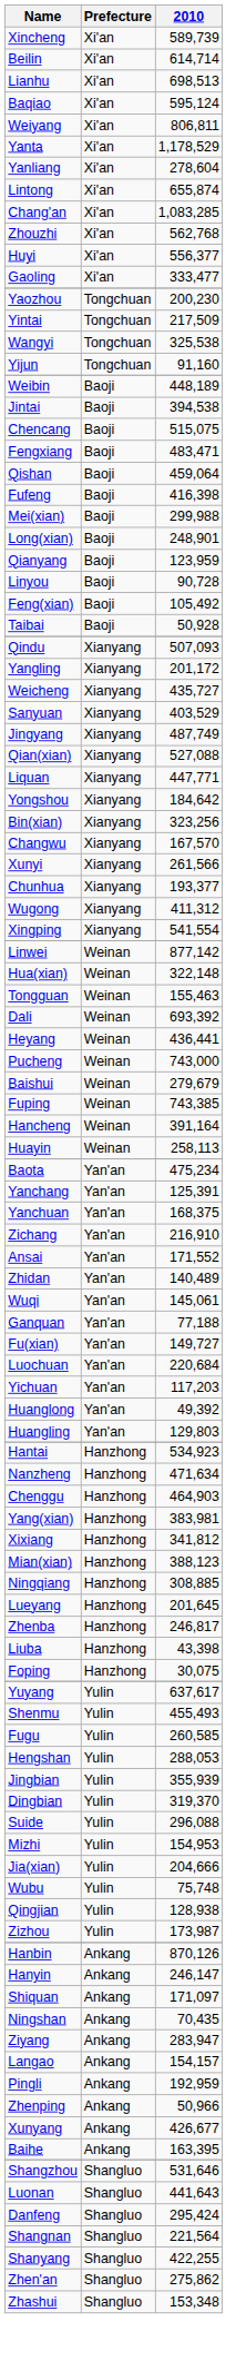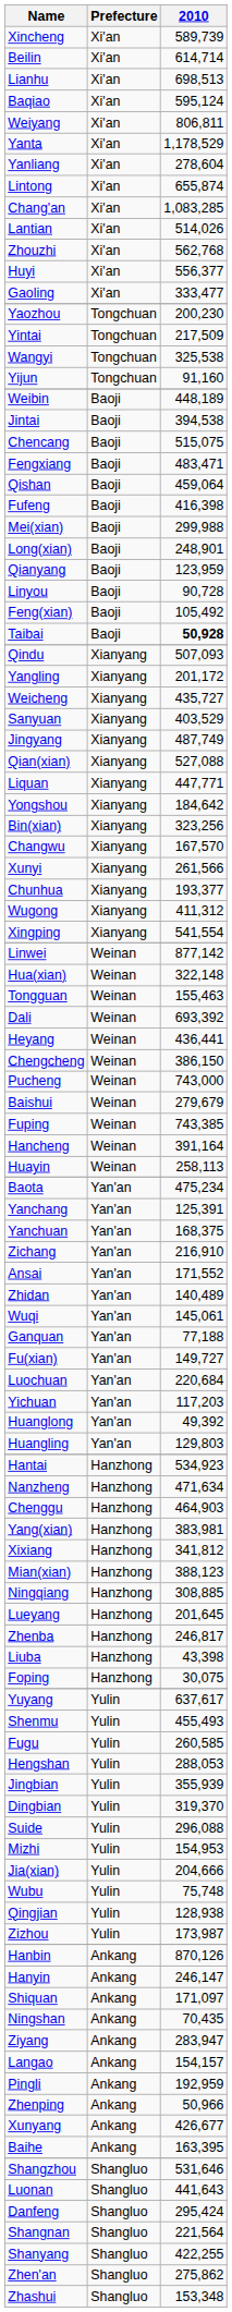 <table class="wikitable sortable" style="font-size:90%;" align="center">
 <tr>
 <th>Name</th>
 <th>Prefecture</th>
 <th><a href='#'>2010</a></th>
 </tr>
 <tr>
 <td><a href='#'>Xincheng</a></td>
 <td>Xi'an</td>
 <td style="text-align: right;">589,739</td>
 </tr>
 <tr>
 <td><a href='#'>Beilin</a></td>
 <td>Xi'an</td>
 <td style="text-align: right;">614,714</td>
 </tr>
 <tr>
 <td><a href='#'>Lianhu</a></td>
 <td>Xi'an</td>
 <td style="text-align: right;">698,513</td>
 </tr>
 <tr>
 <td><a href='#'>Baqiao</a></td>
 <td>Xi'an</td>
 <td style="text-align: right;">595,124</td>
 </tr>
 <tr>
 <td><a href='#'>Weiyang</a></td>
 <td>Xi'an</td>
 <td style="text-align: right;">806,811</td>
 </tr>
 <tr>
 <td><a href='#'>Yanta</a></td>
 <td>Xi'an</td>
 <td style="text-align: right;">1,178,529</td>
 </tr>
 <tr>
 <td><a href='#'>Yanliang</a></td>
 <td>Xi'an</td>
 <td style="text-align: right;">278,604</td>
 </tr>
 <tr>
 <td><a href='#'>Lintong</a></td>
 <td>Xi'an</td>
 <td style="text-align: right;">655,874</td>
 </tr>
 <tr>
 <td><a href='#'>Chang'an</a></td>
 <td>Xi'an</td>
 <td style="text-align: right;">1,083,285</td>
+</tr>
+<tr>
+<td><a href='#'>Lantian</a></td>
+<td>Xi'an</td>
+<td style="text-align: right;">514,026</td>
 </tr>
 <tr>
 <td><a href='#'>Zhouzhi</a></td>
 <td>Xi'an</td>
 <td style="text-align: right;">562,768</td>
 </tr>
 <tr>
 <td><a href='#'>Huyi</a></td>
 <td>Xi'an</td>
 <td style="text-align: right;">556,377</td>
 </tr>
 <tr>
 <td><a href='#'>Gaoling</a></td>
 <td>Xi'an</td>
 <td style="text-align: right;">333,477</td>
 </tr>
 <tr>
 </tr>
 <tr>
 <td><a href='#'>Yaozhou</a></td>
 <td>Tongchuan</td>
 <td style="text-align: right;">200,230</td>
 </tr>
 <tr>
 <td><a href='#'>Yintai</a></td>
 <td>Tongchuan</td>
 <td style="text-align: right;">217,509</td>
 </tr>
 <tr>
 <td><a href='#'>Wangyi</a></td>
 <td>Tongchuan</td>
 <td style="text-align: right;">325,538</td>
 </tr>
 <tr>
 <td><a href='#'>Yijun</a></td>
 <td>Tongchuan</td>
 <td style="text-align: right;">91,160</td>
 </tr>
 <tr>
 </tr>
 <tr>
 <td><a href='#'>Weibin</a></td>
 <td>Baoji</td>
 <td style="text-align: right;">448,189</td>
 </tr>
 <tr>
 <td><a href='#'>Jintai</a></td>
 <td>Baoji</td>
 <td style="text-align: right;">394,538</td>
 </tr>
 <tr>
 <td><a href='#'>Chencang</a></td>
 <td>Baoji</td>
 <td style="text-align: right;">515,075</td>
 </tr>
 <tr>
 <td><a href='#'>Fengxiang</a></td>
 <td>Baoji</td>
 <td style="text-align: right;">483,471</td>
 </tr>
 <tr>
 <td><a href='#'>Qishan</a></td>
 <td>Baoji</td>
 <td style="text-align: right;">459,064</td>
 </tr>
 <tr>
 <td><a href='#'>Fufeng</a></td>
 <td>Baoji</td>
 <td style="text-align: right;">416,398</td>
 </tr>
 <tr>
 <td><a href='#'>Mei(xian)</a></td>
 <td>Baoji</td>
 <td style="text-align: right;">299,988</td>
 </tr>
 <tr>
 <td><a href='#'>Long(xian)</a></td>
 <td>Baoji</td>
 <td style="text-align: right;">248,901</td>
 </tr>
 <tr>
 <td><a href='#'>Qianyang</a></td>
 <td>Baoji</td>
 <td style="text-align: right;">123,959</td>
 </tr>
 <tr>
 <td><a href='#'>Linyou</a></td>
 <td>Baoji</td>
 <td style="text-align: right;">90,728</td>
 </tr>
 <tr>
 <td><a href='#'>Feng(xian)</a></td>
 <td>Baoji</td>
 <td style="text-align: right;">105,492</td>
 </tr>
 <tr>
 <td><a href='#'>Taibai</a></td>
 <td>Baoji</td>
-<td style="text-align: right;">50,928</td>
+<td style="text-align: right;"><strong>50,928</strong></td>
 </tr>
 <tr>
 </tr>
 <tr>
 <td><a href='#'>Qindu</a></td>
 <td>Xianyang</td>
 <td style="text-align: right;">507,093</td>
 </tr>
 <tr>
 <td><a href='#'>Yangling</a></td>
 <td>Xianyang</td>
 <td style="text-align: right;">201,172</td>
 </tr>
 <tr>
 <td><a href='#'>Weicheng</a></td>
 <td>Xianyang</td>
 <td style="text-align: right;">435,727</td>
 </tr>
 <tr>
 <td><a href='#'>Sanyuan</a></td>
 <td>Xianyang</td>
 <td style="text-align: right;">403,529</td>
 </tr>
 <tr>
 <td><a href='#'>Jingyang</a></td>
 <td>Xianyang</td>
 <td style="text-align: right;">487,749</td>
 </tr>
 <tr>
 <td><a href='#'>Qian(xian)</a></td>
 <td>Xianyang</td>
 <td style="text-align: right;">527,088</td>
 </tr>
 <tr>
 <td><a href='#'>Liquan</a></td>
 <td>Xianyang</td>
 <td style="text-align: right;">447,771</td>
 </tr>
 <tr>
 <td><a href='#'>Yongshou</a></td>
 <td>Xianyang</td>
 <td style="text-align: right;">184,642</td>
 </tr>
 <tr>
 <td><a href='#'>Bin(xian)</a></td>
 <td>Xianyang</td>
 <td style="text-align: right;">323,256</td>
 </tr>
 <tr>
 <td><a href='#'>Changwu</a></td>
 <td>Xianyang</td>
 <td style="text-align: right;">167,570</td>
 </tr>
 <tr>
 <td><a href='#'>Xunyi</a></td>
 <td>Xianyang</td>
 <td style="text-align: right;">261,566</td>
 </tr>
 <tr>
 <td><a href='#'>Chunhua</a></td>
 <td>Xianyang</td>
 <td style="text-align: right;">193,377</td>
 </tr>
 <tr>
 <td><a href='#'>Wugong</a></td>
 <td>Xianyang</td>
 <td style="text-align: right;">411,312</td>
 </tr>
 <tr>
 <td><a href='#'>Xingping</a></td>
 <td>Xianyang</td>
 <td style="text-align: right;">541,554</td>
 </tr>
 <tr>
 </tr>
 <tr>
 <td><a href='#'>Linwei</a></td>
 <td>Weinan</td>
 <td style="text-align: right;">877,142</td>
 </tr>
 <tr>
 <td><a href='#'>Hua(xian)</a></td>
 <td>Weinan</td>
 <td style="text-align: right;">322,148</td>
 </tr>
 <tr>
 <td><a href='#'>Tongguan</a></td>
 <td>Weinan</td>
 <td style="text-align: right;">155,463</td>
 </tr>
 <tr>
 <td><a href='#'>Dali</a></td>
 <td>Weinan</td>
 <td style="text-align: right;">693,392</td>
 </tr>
 <tr>
 <td><a href='#'>Heyang</a></td>
 <td>Weinan</td>
 <td style="text-align: right;">436,441</td>
+</tr>
+<tr>
+<td><a href='#'>Chengcheng</a></td>
+<td>Weinan</td>
+<td style="text-align: right;">386,150</td>
 </tr>
 <tr>
 <td><a href='#'>Pucheng</a></td>
 <td>Weinan</td>
 <td style="text-align: right;">743,000</td>
 </tr>
 <tr>
 <td><a href='#'>Baishui</a></td>
 <td>Weinan</td>
 <td style="text-align: right;">279,679</td>
 </tr>
 <tr>
 <td><a href='#'>Fuping</a></td>
 <td>Weinan</td>
 <td style="text-align: right;">743,385</td>
 </tr>
 <tr>
 <td><a href='#'>Hancheng</a></td>
 <td>Weinan</td>
 <td style="text-align: right;">391,164</td>
 </tr>
 <tr>
 <td><a href='#'>Huayin</a></td>
 <td>Weinan</td>
 <td style="text-align: right;">258,113</td>
 </tr>
 <tr>
 </tr>
 <tr>
 <td><a href='#'>Baota</a></td>
 <td>Yan'an</td>
 <td style="text-align: right;">475,234</td>
 </tr>
 <tr>
 <td><a href='#'>Yanchang</a></td>
 <td>Yan'an</td>
 <td style="text-align: right;">125,391</td>
 </tr>
 <tr>
 <td><a href='#'>Yanchuan</a></td>
 <td>Yan'an</td>
 <td style="text-align: right;">168,375</td>
 </tr>
 <tr>
 <td><a href='#'>Zichang</a></td>
 <td>Yan'an</td>
 <td style="text-align: right;">216,910</td>
 </tr>
 <tr>
 <td><a href='#'>Ansai</a></td>
 <td>Yan'an</td>
 <td style="text-align: right;">171,552</td>
 </tr>
 <tr>
 <td><a href='#'>Zhidan</a></td>
 <td>Yan'an</td>
 <td style="text-align: right;">140,489</td>
 </tr>
 <tr>
 <td><a href='#'>Wuqi</a></td>
 <td>Yan'an</td>
 <td style="text-align: right;">145,061</td>
 </tr>
 <tr>
 <td><a href='#'>Ganquan</a></td>
 <td>Yan'an</td>
 <td style="text-align: right;">77,188</td>
 </tr>
 <tr>
 <td><a href='#'>Fu(xian)</a></td>
 <td>Yan'an</td>
 <td style="text-align: right;">149,727</td>
 </tr>
 <tr>
 <td><a href='#'>Luochuan</a></td>
 <td>Yan'an</td>
 <td style="text-align: right;">220,684</td>
 </tr>
 <tr>
 <td><a href='#'>Yichuan</a></td>
 <td>Yan'an</td>
 <td style="text-align: right;">117,203</td>
 </tr>
 <tr>
 <td><a href='#'>Huanglong</a></td>
 <td>Yan'an</td>
 <td style="text-align: right;">49,392</td>
 </tr>
 <tr>
 <td><a href='#'>Huangling</a></td>
 <td>Yan'an</td>
 <td style="text-align: right;">129,803</td>
 </tr>
 <tr>
 </tr>
 <tr>
 <td><a href='#'>Hantai</a></td>
 <td>Hanzhong</td>
 <td style="text-align: right;">534,923</td>
 </tr>
 <tr>
 <td><a href='#'>Nanzheng</a></td>
 <td>Hanzhong</td>
 <td style="text-align: right;">471,634</td>
 </tr>
 <tr>
 <td><a href='#'>Chenggu</a></td>
 <td>Hanzhong</td>
 <td style="text-align: right;">464,903</td>
 </tr>
 <tr>
 <td><a href='#'>Yang(xian)</a></td>
 <td>Hanzhong</td>
 <td style="text-align: right;">383,981</td>
 </tr>
 <tr>
 <td><a href='#'>Xixiang</a></td>
 <td>Hanzhong</td>
 <td style="text-align: right;">341,812</td>
 </tr>
 <tr>
 <td><a href='#'>Mian(xian)</a></td>
 <td>Hanzhong</td>
 <td style="text-align: right;">388,123</td>
 </tr>
 <tr>
 <td><a href='#'>Ningqiang</a></td>
 <td>Hanzhong</td>
 <td style="text-align: right;">308,885</td>
 </tr>
 <tr>
 <td><a href='#'>Lueyang</a></td>
 <td>Hanzhong</td>
 <td style="text-align: right;">201,645</td>
 </tr>
 <tr>
 <td><a href='#'>Zhenba</a></td>
 <td>Hanzhong</td>
 <td style="text-align: right;">246,817</td>
 </tr>
 <tr>
 <td><a href='#'>Liuba</a></td>
 <td>Hanzhong</td>
 <td style="text-align: right;">43,398</td>
 </tr>
 <tr>
 <td><a href='#'>Foping</a></td>
 <td>Hanzhong</td>
 <td style="text-align: right;">30,075</td>
 </tr>
 <tr>
 </tr>
 <tr>
 <td><a href='#'>Yuyang</a></td>
 <td>Yulin</td>
 <td style="text-align: right;">637,617</td>
 </tr>
 <tr>
 <td><a href='#'>Shenmu</a></td>
 <td>Yulin</td>
 <td style="text-align: right;">455,493</td>
 </tr>
 <tr>
 <td><a href='#'>Fugu</a></td>
 <td>Yulin</td>
 <td style="text-align: right;">260,585</td>
 </tr>
 <tr>
 <td><a href='#'>Hengshan</a></td>
 <td>Yulin</td>
 <td style="text-align: right;">288,053</td>
 </tr>
 <tr>
 <td><a href='#'>Jingbian</a></td>
 <td>Yulin</td>
 <td style="text-align: right;">355,939</td>
 </tr>
 <tr>
 <td><a href='#'>Dingbian</a></td>
 <td>Yulin</td>
 <td style="text-align: right;">319,370</td>
 </tr>
 <tr>
 <td><a href='#'>Suide</a></td>
 <td>Yulin</td>
 <td style="text-align: right;">296,088</td>
 </tr>
 <tr>
 <td><a href='#'>Mizhi</a></td>
 <td>Yulin</td>
 <td style="text-align: right;">154,953</td>
 </tr>
 <tr>
 <td><a href='#'>Jia(xian)</a></td>
 <td>Yulin</td>
 <td style="text-align: right;">204,666</td>
 </tr>
 <tr>
 <td><a href='#'>Wubu</a></td>
 <td>Yulin</td>
 <td style="text-align: right;">75,748</td>
 </tr>
 <tr>
 <td><a href='#'>Qingjian</a></td>
 <td>Yulin</td>
 <td style="text-align: right;">128,938</td>
 </tr>
 <tr>
 <td><a href='#'>Zizhou</a></td>
 <td>Yulin</td>
 <td style="text-align: right;">173,987</td>
 </tr>
 <tr>
 </tr>
 <tr>
 <td><a href='#'>Hanbin</a></td>
 <td>Ankang</td>
 <td style="text-align: right;">870,126</td>
 </tr>
 <tr>
 <td><a href='#'>Hanyin</a></td>
 <td>Ankang</td>
 <td style="text-align: right;">246,147</td>
 </tr>
 <tr>
 <td><a href='#'>Shiquan</a></td>
 <td>Ankang</td>
 <td style="text-align: right;">171,097</td>
 </tr>
 <tr>
 <td><a href='#'>Ningshan</a></td>
 <td>Ankang</td>
 <td style="text-align: right;">70,435</td>
 </tr>
 <tr>
 <td><a href='#'>Ziyang</a></td>
 <td>Ankang</td>
 <td style="text-align: right;">283,947</td>
 </tr>
 <tr>
 <td><a href='#'>Langao</a></td>
 <td>Ankang</td>
 <td style="text-align: right;">154,157</td>
 </tr>
 <tr>
 <td><a href='#'>Pingli</a></td>
 <td>Ankang</td>
 <td style="text-align: right;">192,959</td>
 </tr>
 <tr>
 <td><a href='#'>Zhenping</a></td>
 <td>Ankang</td>
 <td style="text-align: right;">50,966</td>
 </tr>
 <tr>
 <td><a href='#'>Xunyang</a></td>
 <td>Ankang</td>
 <td style="text-align: right;">426,677</td>
 </tr>
 <tr>
 <td><a href='#'>Baihe</a></td>
 <td>Ankang</td>
 <td style="text-align: right;">163,395</td>
 </tr>
 <tr>
 </tr>
 <tr>
 <td><a href='#'>Shangzhou</a></td>
 <td>Shangluo</td>
 <td style="text-align: right;">531,646</td>
 </tr>
 <tr>
 <td><a href='#'>Luonan</a></td>
 <td>Shangluo</td>
 <td style="text-align: right;">441,643</td>
 </tr>
 <tr>
 <td><a href='#'>Danfeng</a></td>
 <td>Shangluo</td>
 <td style="text-align: right;">295,424</td>
 </tr>
 <tr>
 <td><a href='#'>Shangnan</a></td>
 <td>Shangluo</td>
 <td style="text-align: right;">221,564</td>
 </tr>
 <tr>
 <td><a href='#'>Shanyang</a></td>
 <td>Shangluo</td>
 <td style="text-align: right;">422,255</td>
 </tr>
 <tr>
 <td><a href='#'>Zhen'an</a></td>
 <td>Shangluo</td>
 <td style="text-align: right;">275,862</td>
 </tr>
 <tr>
 <td><a href='#'>Zhashui</a></td>
 <td>Shangluo</td>
 <td style="text-align: right;">153,348</td>
 </tr>
 </table>
